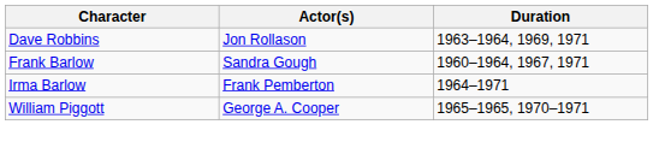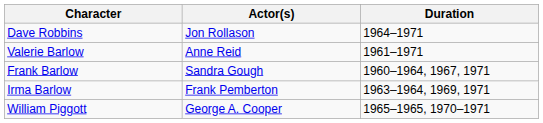 <table class="wikitable">
 <tr>
 <th scope="col" style="width:230px;">Character</th>
 <th scope="col" style="width:230px;">Actor(s)</th>
 <th scope="col" style="width:230px;">Duration</th>
 </tr>
 <tr>
 <td><a href='#'>Dave Robbins</a></td>
 <td><a href='#'>Jon Rollason</a></td>
-<td>1963–1964, 1969, 1971</td>
+<td>1964–1971</td>
+</tr>
+<tr>
+<td><a href='#'>Valerie Barlow</a></td>
+<td><a href='#'>Anne Reid</a></td>
+<td>1961–1971</td>
 </tr>
 <tr>
 <td><a href='#'>Frank Barlow</a></td>
 <td><a href='#'>Sandra Gough</a></td>
 <td>1960–1964, 1967, 1971</td>
 </tr>
 <tr>
 <td><a href='#'>Irma Barlow</a></td>
 <td><a href='#'>Frank Pemberton</a></td>
-<td>1964–1971</td>
+<td>1963–1964, 1969, 1971</td>
 </tr>
 <tr>
 <td><a href='#'>William Piggott</a></td>
 <td><a href='#'>George A. Cooper</a></td>
 <td>1965–1965, 1970–1971</td>
 </tr>
 </table>
